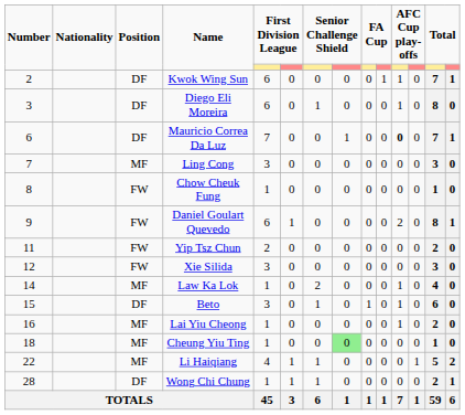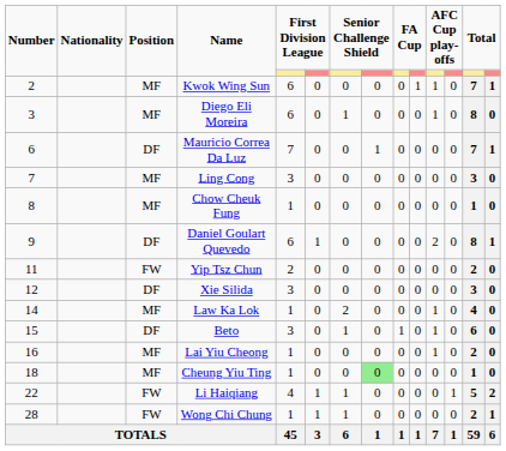 <table class="wikitable" style="text-align:center;">
 <tr style="text-align:center;">
 <td rowspan="2"  style="width:10%; "><strong>Number</strong></td>
 <td rowspan="2"  style="width:10%; "><strong>Nationality</strong></td>
 <td rowspan="2"  style="width:10%; "><strong>Position</strong></td>
 <td rowspan="2"  style="width:20%; "><strong>Name</strong></td>
 <td colspan="2"><strong>First Division League</strong></td>
 <td colspan="2"><strong>Senior Challenge Shield</strong></td>
 <td colspan="2"><strong>FA Cup</strong></td>
 <td colspan="2"><strong>AFC Cup play-offs</strong></td>
 <td colspan="2"><strong>Total</strong></td>
 </tr>
 <tr>
 <th style="width:60px; background:#fe9;"></th>
 <th style="width:60px; background:#ff8888;"></th>
 <th style="width:60px; background:#fe9;"></th>
 <th style="width:60px; background:#ff8888;"></th>
 <th style="width:60px; background:#fe9;"></th>
 <th style="width:60px; background:#ff8888;"></th>
 <th style="width:60px; background:#fe9;"></th>
 <th style="width:60px; background:#ff8888;"></th>
 <th style="width:60px; background:#fe9;"></th>
 <th style="width:60px; background:#ff8888;"></th>
 </tr>
 <tr>
 <td>2</td>
 <td></td>
-<td>DF</td>
+<td>MF</td>
 <td><a href='#'>Kwok Wing Sun</a></td>
 <td>6</td>
 <td>0</td>
 <td>0</td>
 <td>0</td>
 <td>0</td>
 <td>1</td>
 <td>1</td>
 <td>0</td>
 <th>7</th>
 <th>1</th>
 </tr>
 <tr>
 <td>3</td>
 <td></td>
-<td>DF</td>
+<td>MF</td>
 <td><a href='#'>Diego Eli Moreira</a></td>
 <td>6</td>
 <td>0</td>
 <td>1</td>
 <td>0</td>
 <td>0</td>
 <td>0</td>
 <td>1</td>
 <td>0</td>
 <th>8</th>
 <th>0</th>
 </tr>
 <tr>
 <td>6</td>
 <td></td>
 <td>DF</td>
 <td><a href='#'>Mauricio Correa Da Luz</a></td>
 <td>7</td>
 <td>0</td>
 <td>0</td>
 <td>1</td>
 <td>0</td>
 <td>0</td>
-<td><strong>0</strong></td>
+<td>0</td>
 <td>0</td>
 <th>7</th>
 <th>1</th>
 </tr>
 <tr>
 <td>7</td>
 <td></td>
 <td>MF</td>
 <td><a href='#'>Ling Cong</a></td>
 <td>3</td>
 <td>0</td>
 <td>0</td>
 <td>0</td>
 <td>0</td>
 <td>0</td>
 <td>0</td>
 <td>0</td>
 <th>3</th>
 <th>0</th>
 </tr>
 <tr>
 <td>8</td>
 <td></td>
-<td>FW</td>
+<td>MF</td>
 <td><a href='#'>Chow Cheuk Fung</a></td>
 <td>1</td>
 <td>0</td>
 <td>0</td>
 <td>0</td>
 <td>0</td>
 <td>0</td>
 <td>0</td>
 <td>0</td>
 <th>1</th>
 <th>0</th>
 </tr>
 <tr>
 <td>9</td>
 <td></td>
-<td>FW</td>
+<td>DF</td>
 <td><a href='#'>Daniel Goulart Quevedo</a></td>
 <td>6</td>
 <td>1</td>
 <td>0</td>
 <td>0</td>
 <td>0</td>
 <td>0</td>
 <td>2</td>
 <td>0</td>
 <th>8</th>
 <th>1</th>
 </tr>
 <tr>
 <td>11</td>
 <td></td>
 <td>FW</td>
 <td><a href='#'>Yip Tsz Chun</a></td>
 <td>2</td>
 <td>0</td>
 <td>0</td>
 <td>0</td>
 <td>0</td>
 <td>0</td>
 <td>0</td>
 <td>0</td>
 <th>2</th>
 <th>0</th>
 </tr>
 <tr>
 <td>12</td>
 <td></td>
-<td>FW</td>
+<td>DF</td>
 <td><a href='#'>Xie Silida</a></td>
 <td>3</td>
 <td>0</td>
 <td>0</td>
 <td>0</td>
 <td>0</td>
 <td>0</td>
 <td>0</td>
 <td>0</td>
 <th>3</th>
 <th>0</th>
 </tr>
 <tr>
 <td>14</td>
 <td></td>
 <td>MF</td>
 <td><a href='#'>Law Ka Lok</a></td>
 <td>1</td>
 <td>0</td>
 <td>2</td>
 <td>0</td>
 <td>0</td>
 <td>0</td>
 <td>1</td>
 <td>0</td>
 <th>4</th>
 <th>0</th>
 </tr>
 <tr>
 <td>15</td>
 <td></td>
 <td>DF</td>
 <td><a href='#'>Beto</a></td>
 <td>3</td>
 <td>0</td>
 <td>1</td>
 <td>0</td>
 <td>1</td>
 <td>0</td>
 <td>1</td>
 <td>0</td>
 <th>6</th>
 <th>0</th>
 </tr>
 <tr>
 <td>16</td>
 <td></td>
 <td>MF</td>
 <td><a href='#'>Lai Yiu Cheong</a></td>
 <td>1</td>
 <td>0</td>
 <td>0</td>
 <td>0</td>
 <td>0</td>
 <td>0</td>
 <td>1</td>
 <td>0</td>
 <th>2</th>
 <th>0</th>
 </tr>
 <tr>
 <td>18</td>
 <td></td>
 <td>MF</td>
 <td><a href='#'>Cheung Yiu Ting</a></td>
 <td>1</td>
 <td>0</td>
 <td>0</td>
 <td style="background: lightgreen;">0</td>
 <td>0</td>
 <td>0</td>
 <td>0</td>
 <td>0</td>
 <th>1</th>
 <th>0</th>
 </tr>
 <tr>
 <td>22</td>
 <td></td>
-<td>MF</td>
+<td>FW</td>
 <td><a href='#'>Li Haiqiang</a></td>
 <td>4</td>
 <td>1</td>
 <td>1</td>
 <td>0</td>
 <td>0</td>
 <td>0</td>
 <td>0</td>
 <td>1</td>
 <th>5</th>
 <th>2</th>
 </tr>
 <tr>
 <td>28</td>
 <td></td>
-<td>DF</td>
+<td>FW</td>
 <td><a href='#'>Wong Chi Chung</a></td>
 <td>1</td>
 <td>1</td>
 <td>1</td>
 <td>0</td>
 <td>0</td>
 <td>0</td>
 <td>0</td>
 <td>0</td>
 <th>2</th>
 <th>1</th>
 </tr>
 <tr>
 <th colspan="4">TOTALS</th>
 <th>45</th>
 <th>3</th>
 <th>6</th>
 <th>1</th>
 <th>1</th>
 <th>1</th>
 <th>7</th>
 <th>1</th>
 <th>59</th>
 <th>6</th>
 </tr>
 </table>
